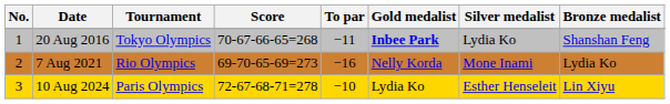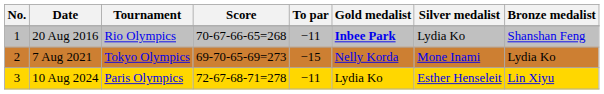 <table class="wikitable" style="font-size:90%;">
 <tr>
 <th>No.</th>
 <th>Date</th>
 <th>Tournament</th>
 <th>Score</th>
 <th>To par</th>
 <th>Gold medalist</th>
 <th>Silver medalist</th>
 <th>Bronze medalist</th>
 </tr>
 <tr>
 </tr>
 <tr bgcolor=silver>
 <td align=center>1</td>
 <td align=right>20 Aug 2016</td>
-<td><a href='#'>Tokyo Olympics</a></td>
+<td><a href='#'>Rio Olympics</a></td>
 <td align=right>70-67-66-65=268</td>
 <td align=center>−11</td>
 <td><strong> <a href='#'>Inbee Park</a></strong></td>
 <td> Lydia Ko</td>
 <td> <a href='#'>Shanshan Feng</a></td>
 </tr>
 <tr bgcolor=cd7f32>
 <td align=center>2</td>
 <td>7 Aug 2021</td>
-<td><a href='#'>Rio Olympics</a></td>
+<td><a href='#'>Tokyo Olympics</a></td>
 <td align=right>69-70-65-69=273</td>
-<td align=center>−16</td>
+<td align=center>−15</td>
 <td> <a href='#'>Nelly Korda</a></td>
 <td> <a href='#'>Mone Inami</a></td>
 <td> Lydia Ko</td>
 </tr>
 <tr style="background:gold;">
 <td align=center>3</td>
 <td align=right>10 Aug 2024</td>
 <td><a href='#'>Paris Olympics</a></td>
 <td align=right>72-67-68-71=278</td>
-<td align=center>−10</td>
+<td align=center>−11</td>
 <td> Lydia Ko</td>
 <td> <a href='#'>Esther Henseleit</a></td>
 <td> <a href='#'>Lin Xiyu</a></td>
 </tr>
 </table>
